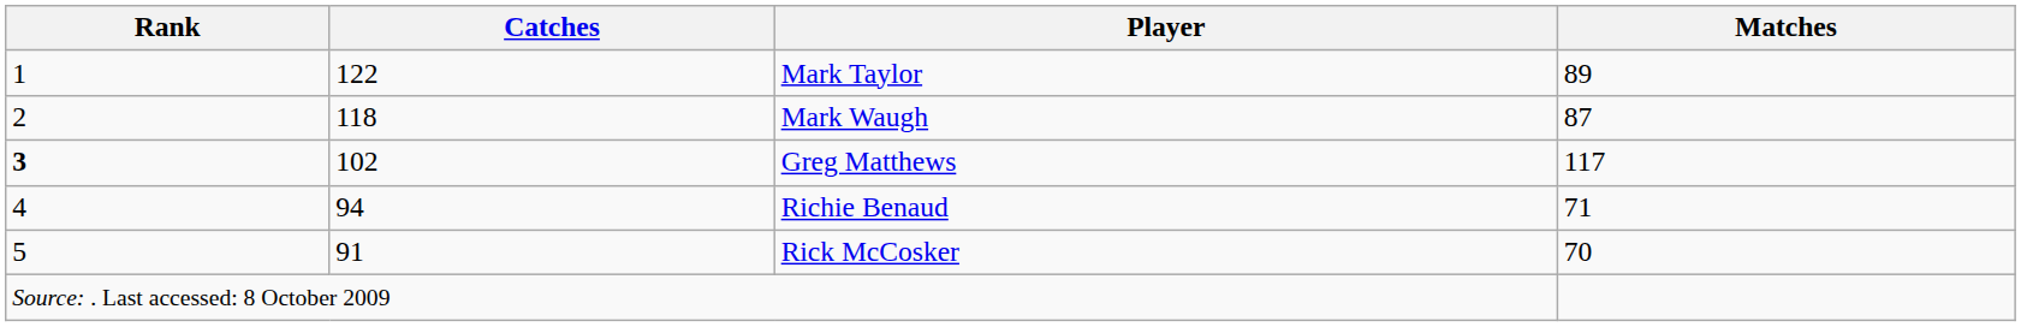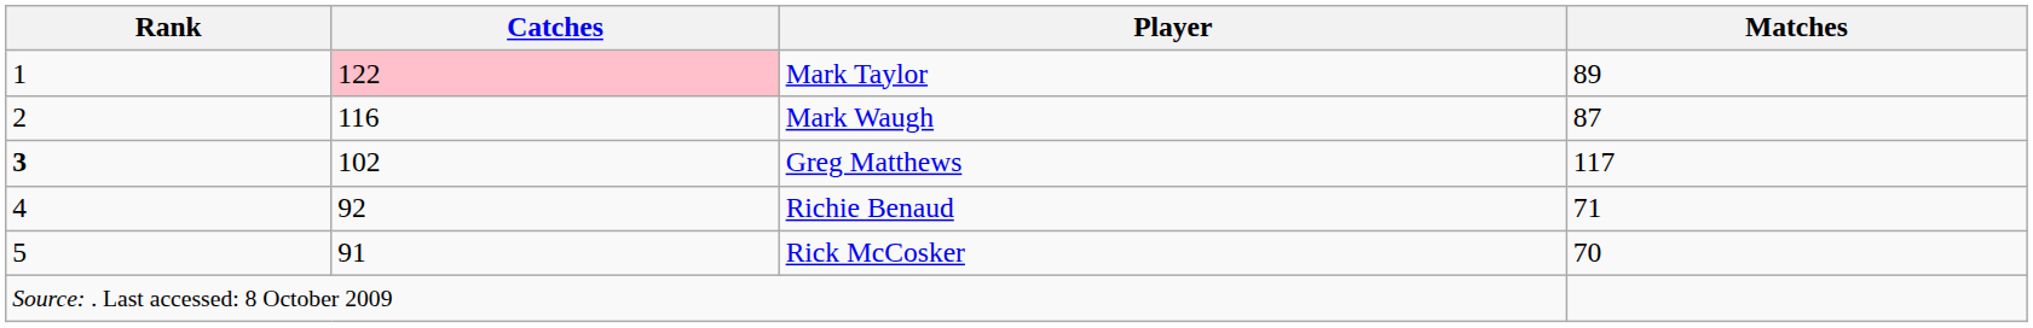 <table class="wikitable" style="width:90%;">
 <tr>
 <th>Rank</th>
 <th><a href='#'>Catches</a></th>
 <th>Player</th>
 <th>Matches</th>
 </tr>
 <tr>
 <td>1</td>
-<td>122</td>
+<td style="background: pink;">122</td>
 <td><a href='#'>Mark Taylor</a></td>
 <td>89</td>
 </tr>
 <tr>
 <td>2</td>
-<td>118</td>
+<td>116</td>
 <td><a href='#'>Mark Waugh</a></td>
 <td>87</td>
 </tr>
 <tr>
 <td><strong>3</strong></td>
 <td>102</td>
 <td><a href='#'>Greg Matthews</a></td>
 <td>117</td>
 </tr>
 <tr>
 <td>4</td>
-<td>94</td>
+<td>92</td>
 <td><a href='#'>Richie Benaud</a></td>
 <td>71</td>
 </tr>
 <tr>
 <td>5</td>
 <td>91</td>
 <td><a href='#'>Rick McCosker</a></td>
 <td>70</td>
 </tr>
 <tr>
 <td colspan=3><small><em>Source: </em>. Last accessed: 8 October 2009</small></td>
 </tr>
 </table>
